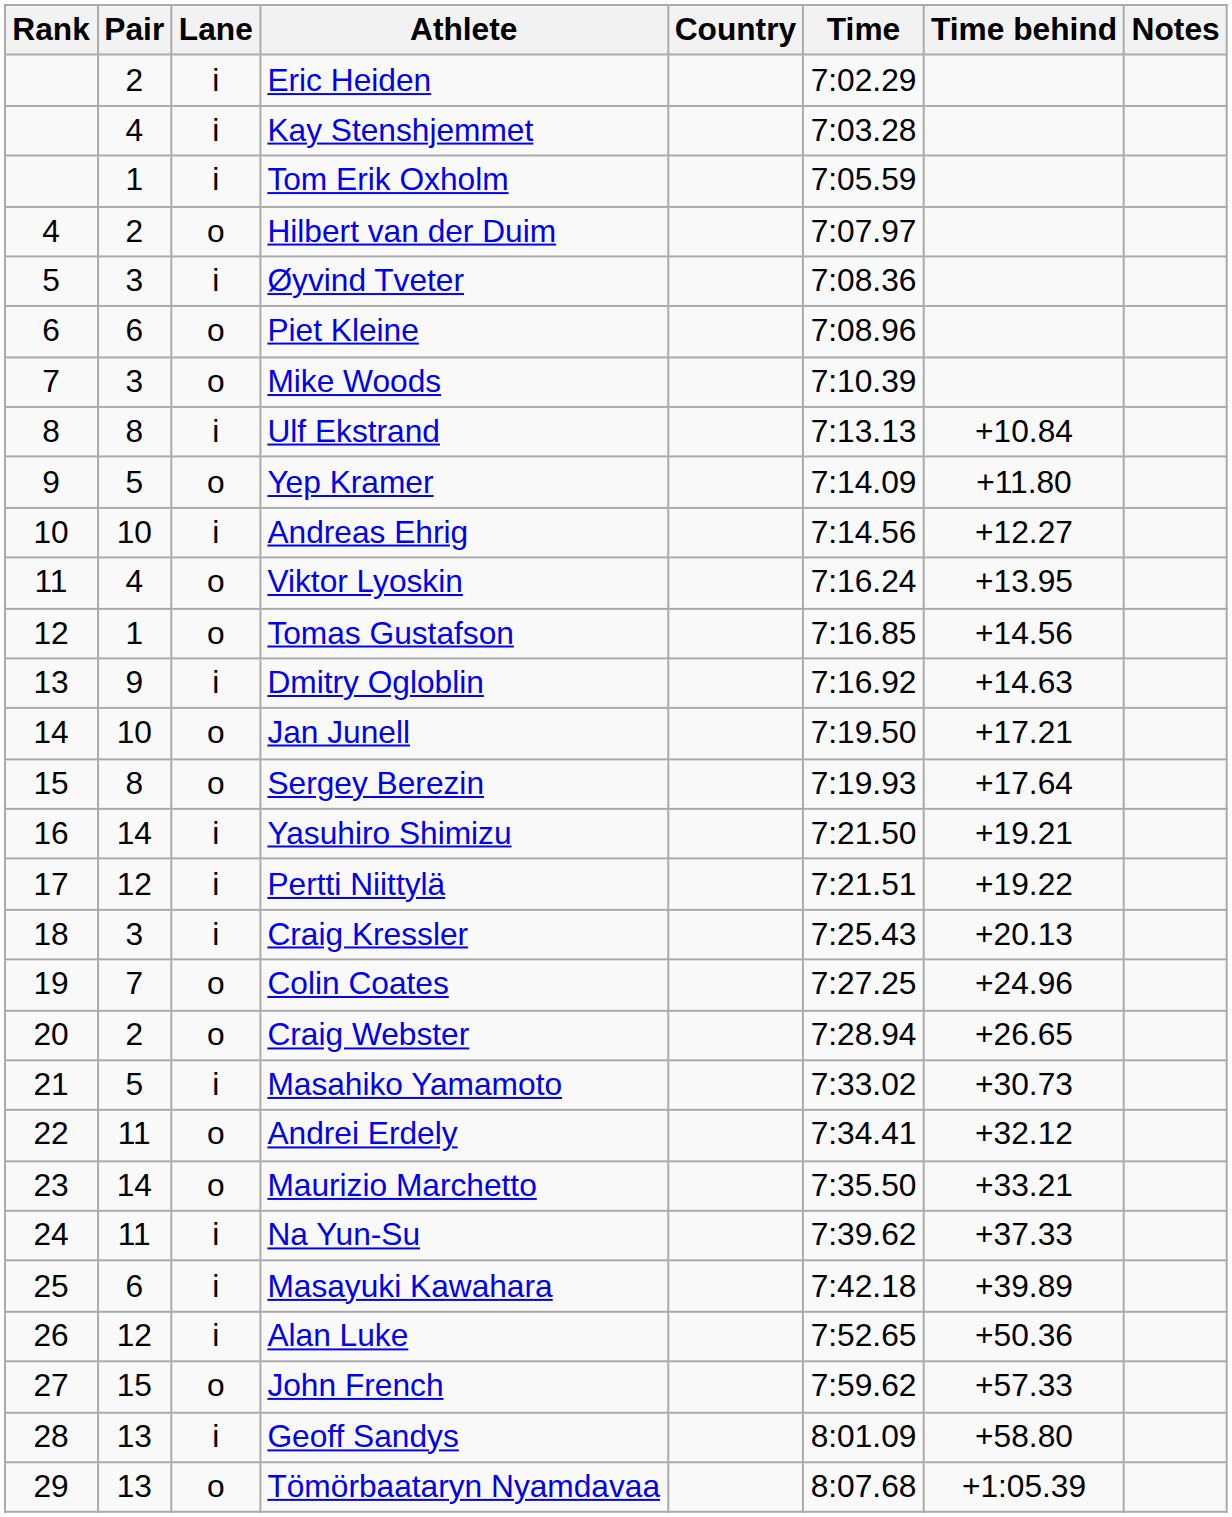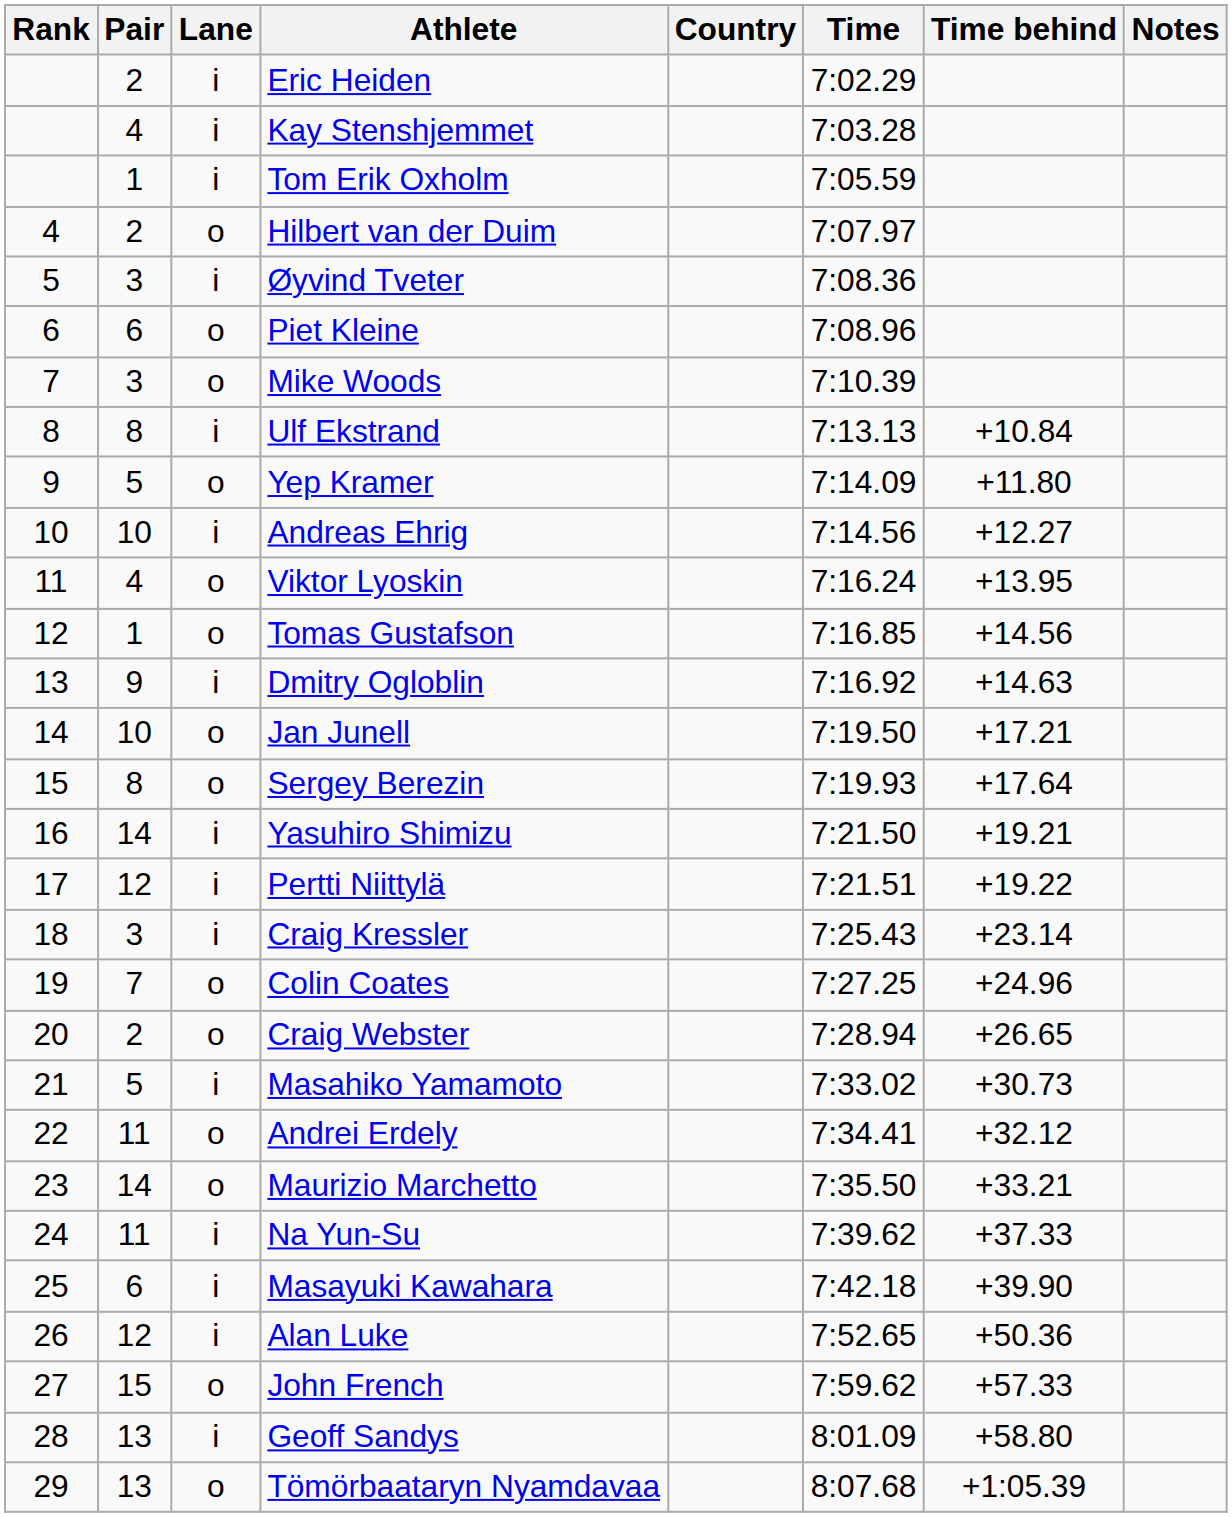 <table class="wikitable sortable" style="text-align:center">
 <tr>
 <th>Rank</th>
 <th>Pair</th>
 <th>Lane</th>
 <th>Athlete</th>
 <th>Country</th>
 <th>Time</th>
 <th>Time behind</th>
 <th>Notes</th>
 </tr>
 <tr>
 <td></td>
 <td>2</td>
 <td>i</td>
 <td align=left><a href='#'>Eric Heiden</a></td>
 <td align=left></td>
 <td>7:02.29</td>
 <td></td>
 <td></td>
 </tr>
 <tr>
 <td></td>
 <td>4</td>
 <td>i</td>
 <td align=left><a href='#'>Kay Stenshjemmet</a></td>
 <td align=left></td>
 <td>7:03.28</td>
 <td></td>
 <td></td>
 </tr>
 <tr>
 <td></td>
 <td>1</td>
 <td>i</td>
 <td align=left><a href='#'>Tom Erik Oxholm</a></td>
 <td align=left></td>
 <td>7:05.59</td>
 <td></td>
 <td></td>
 </tr>
 <tr>
 <td>4</td>
 <td>2</td>
 <td>o</td>
 <td align=left><a href='#'>Hilbert van der Duim</a></td>
 <td align=left></td>
 <td>7:07.97</td>
 <td></td>
 <td></td>
 </tr>
 <tr>
 <td>5</td>
 <td>3</td>
 <td>i</td>
 <td align=left><a href='#'>Øyvind Tveter</a></td>
 <td align=left></td>
 <td>7:08.36</td>
 <td></td>
 <td></td>
 </tr>
 <tr>
 <td>6</td>
 <td>6</td>
 <td>o</td>
 <td align=left><a href='#'>Piet Kleine</a></td>
 <td align=left></td>
 <td>7:08.96</td>
 <td></td>
 <td></td>
 </tr>
 <tr>
 <td>7</td>
 <td>3</td>
 <td>o</td>
 <td align=left><a href='#'>Mike Woods</a></td>
 <td align=left></td>
 <td>7:10.39</td>
 <td></td>
 <td></td>
 </tr>
 <tr>
 <td>8</td>
 <td>8</td>
 <td>i</td>
 <td align=left><a href='#'>Ulf Ekstrand</a></td>
 <td align=left></td>
 <td>7:13.13</td>
 <td>+10.84</td>
 <td></td>
 </tr>
 <tr>
 <td>9</td>
 <td>5</td>
 <td>o</td>
 <td align=left><a href='#'>Yep Kramer</a></td>
 <td align=left></td>
 <td>7:14.09</td>
 <td>+11.80</td>
 <td></td>
 </tr>
 <tr>
 <td>10</td>
 <td>10</td>
 <td>i</td>
 <td align=left><a href='#'>Andreas Ehrig</a></td>
 <td align=left></td>
 <td>7:14.56</td>
 <td>+12.27</td>
 <td></td>
 </tr>
 <tr>
 <td>11</td>
 <td>4</td>
 <td>o</td>
 <td align=left><a href='#'>Viktor Lyoskin</a></td>
 <td align=left></td>
 <td>7:16.24</td>
 <td>+13.95</td>
 <td></td>
 </tr>
 <tr>
 <td>12</td>
 <td>1</td>
 <td>o</td>
 <td align=left><a href='#'>Tomas Gustafson</a></td>
 <td align=left></td>
 <td>7:16.85</td>
 <td>+14.56</td>
 <td></td>
 </tr>
 <tr>
 <td>13</td>
 <td>9</td>
 <td>i</td>
 <td align=left><a href='#'>Dmitry Ogloblin</a></td>
 <td align=left></td>
 <td>7:16.92</td>
 <td>+14.63</td>
 <td></td>
 </tr>
 <tr>
 <td>14</td>
 <td>10</td>
 <td>o</td>
 <td align=left><a href='#'>Jan Junell</a></td>
 <td align=left></td>
 <td>7:19.50</td>
 <td>+17.21</td>
 <td></td>
 </tr>
 <tr>
 <td>15</td>
 <td>8</td>
 <td>o</td>
 <td align=left><a href='#'>Sergey Berezin</a></td>
 <td align=left></td>
 <td>7:19.93</td>
 <td>+17.64</td>
 <td></td>
 </tr>
 <tr>
 <td>16</td>
 <td>14</td>
 <td>i</td>
 <td align=left><a href='#'>Yasuhiro Shimizu</a></td>
 <td align=left></td>
 <td>7:21.50</td>
 <td>+19.21</td>
 <td></td>
 </tr>
 <tr>
 <td>17</td>
 <td>12</td>
 <td>i</td>
 <td align=left><a href='#'>Pertti Niittylä</a></td>
 <td align=left></td>
 <td>7:21.51</td>
 <td>+19.22</td>
 <td></td>
 </tr>
 <tr>
 <td>18</td>
 <td>3</td>
 <td>i</td>
 <td align=left><a href='#'>Craig Kressler</a></td>
 <td align=left></td>
 <td>7:25.43</td>
-<td>+20.13</td>
+<td>+23.14</td>
 <td></td>
 </tr>
 <tr>
 <td>19</td>
 <td>7</td>
 <td>o</td>
 <td align=left><a href='#'>Colin Coates</a></td>
 <td align=left></td>
 <td>7:27.25</td>
 <td>+24.96</td>
 <td></td>
 </tr>
 <tr>
 <td>20</td>
 <td>2</td>
 <td>o</td>
 <td align=left><a href='#'>Craig Webster</a></td>
 <td align=left></td>
 <td>7:28.94</td>
 <td>+26.65</td>
 <td></td>
 </tr>
 <tr>
 <td>21</td>
 <td>5</td>
 <td>i</td>
 <td align=left><a href='#'>Masahiko Yamamoto</a></td>
 <td align=left></td>
 <td>7:33.02</td>
 <td>+30.73</td>
 <td></td>
 </tr>
 <tr>
 <td>22</td>
 <td>11</td>
 <td>o</td>
 <td align=left><a href='#'>Andrei Erdely</a></td>
 <td align=left></td>
 <td>7:34.41</td>
 <td>+32.12</td>
 <td></td>
 </tr>
 <tr>
 <td>23</td>
 <td>14</td>
 <td>o</td>
 <td align=left><a href='#'>Maurizio Marchetto</a></td>
 <td align=left></td>
 <td>7:35.50</td>
 <td>+33.21</td>
 <td></td>
 </tr>
 <tr>
 <td>24</td>
 <td>11</td>
 <td>i</td>
 <td align=left><a href='#'>Na Yun-Su</a></td>
 <td align=left></td>
 <td>7:39.62</td>
 <td>+37.33</td>
 <td></td>
 </tr>
 <tr>
 <td>25</td>
 <td>6</td>
 <td>i</td>
 <td align=left><a href='#'>Masayuki Kawahara</a></td>
 <td align=left></td>
 <td>7:42.18</td>
-<td>+39.89</td>
+<td>+39.90</td>
 <td></td>
 </tr>
 <tr>
 <td>26</td>
 <td>12</td>
 <td>i</td>
 <td align=left><a href='#'>Alan Luke</a></td>
 <td align=left></td>
 <td>7:52.65</td>
 <td>+50.36</td>
 <td></td>
 </tr>
 <tr>
 <td>27</td>
 <td>15</td>
 <td>o</td>
 <td align=left><a href='#'>John French</a></td>
 <td align=left></td>
 <td>7:59.62</td>
 <td>+57.33</td>
 <td></td>
 </tr>
 <tr>
 <td>28</td>
 <td>13</td>
 <td>i</td>
 <td align=left><a href='#'>Geoff Sandys</a></td>
 <td align=left></td>
 <td>8:01.09</td>
 <td>+58.80</td>
 <td></td>
 </tr>
 <tr>
 <td>29</td>
 <td>13</td>
 <td>o</td>
 <td align=left><a href='#'>Tömörbaataryn Nyamdavaa</a></td>
 <td align=left></td>
 <td>8:07.68</td>
 <td>+1:05.39</td>
 <td></td>
 </tr>
 </table>
